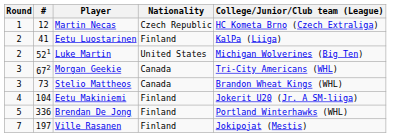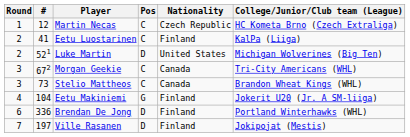 <table class="wikitable">
 <tr>
 <th>Round</th>
 <th>#</th>
 <th>Player</th>
+<th>Pos</th>
 <th>Nationality</th>
 <th>College/Junior/Club team (League)</th>
 </tr>
 <tr>
 <td style="text-align:center">1</td>
 <td style="text-align:center">12</td>
 <td><a href='#'>Martin Necas</a></td>
+<td>C</td>
 <td> Czech Republic</td>
 <td><a href='#'>HC Kometa Brno</a> (<a href='#'>Czech Extraliga</a>)</td>
 </tr>
 <tr>
 <td style="text-align:center">2</td>
 <td style="text-align:center">41</td>
 <td><a href='#'>Eetu Luostarinen</a></td>
+<td>C</td>
 <td> Finland</td>
 <td><a href='#'>KalPa</a> (<a href='#'>Liiga</a>)</td>
 </tr>
 <tr>
 <td style="text-align:center">2</td>
 <td style="text-align:center">52<sup>1</sup></td>
 <td><a href='#'>Luke Martin</a></td>
+<td>D</td>
 <td> United States</td>
 <td><a href='#'>Michigan Wolverines</a> (<a href='#'>Big Ten</a>)</td>
 </tr>
 <tr>
 <td style="text-align:center">3</td>
 <td style="text-align:center">67<sup>2</sup></td>
 <td><a href='#'>Morgan Geekie</a></td>
+<td>C</td>
 <td> Canada</td>
 <td><a href='#'>Tri-City Americans</a> (<a href='#'>WHL</a>)</td>
 </tr>
 <tr>
 <td style="text-align:center">3</td>
 <td style="text-align:center">73</td>
 <td><a href='#'>Stelio Mattheos</a></td>
+<td>C</td>
 <td> Canada</td>
 <td><a href='#'>Brandon Wheat Kings</a> (WHL)</td>
 </tr>
 <tr>
 <td style="text-align:center">4</td>
 <td style="text-align:center">104</td>
 <td><a href='#'>Eetu Makiniemi</a></td>
+<td>G</td>
 <td> Finland</td>
 <td><a href='#'>Jokerit U20</a> (<a href='#'>Jr. A SM-liiga</a>)</td>
 </tr>
 <tr>
-<td style="text-align:center">5</td>
+<td style="text-align:center">6</td>
 <td style="text-align:center">336</td>
 <td><a href='#'>Brendan De Jong</a></td>
+<td>D</td>
 <td> Finland</td>
 <td><a href='#'>Portland Winterhawks</a> (WHL)</td>
 </tr>
 <tr>
 <td style="text-align:center">7</td>
 <td style="text-align:center">197</td>
 <td><a href='#'>Ville Rasanen</a></td>
+<td>D</td>
 <td> Finland</td>
 <td><a href='#'>Jokipojat</a> (<a href='#'>Mestis</a>)</td>
 </tr>
 </table>
